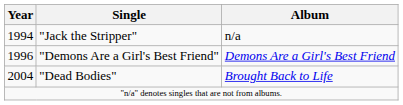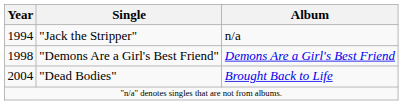 <table class="wikitable">
 <tr>
 <th>Year</th>
 <th>Single</th>
 <th>Album</th>
 </tr>
 <tr>
 <td>1994</td>
 <td>"Jack the Stripper"</td>
 <td>n/a</td>
 </tr>
 <tr>
-<td>1996</td>
+<td>1998</td>
 <td>"Demons Are a Girl's Best Friend"</td>
 <td><em><a href='#'>Demons Are a Girl's Best Friend</a></em></td>
 </tr>
 <tr>
 <td>2004</td>
 <td>"Dead Bodies"</td>
 <td><em><a href='#'>Brought Back to Life</a></em></td>
 </tr>
 <tr>
 <td align="center" colspan="3" style="font-size: 8pt">"n/a" denotes singles that are not from albums.</td>
 </tr>
 </table>
